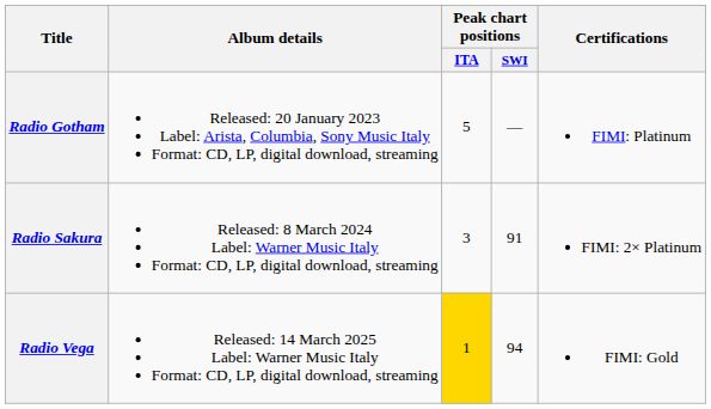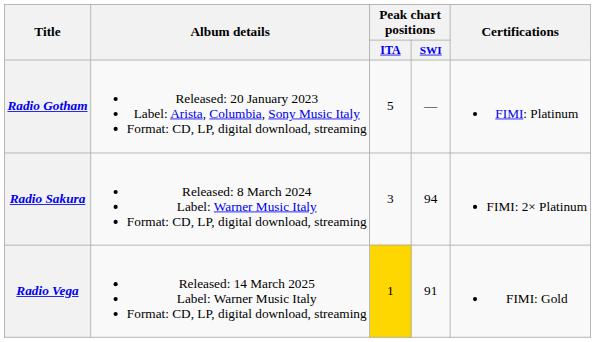 <table class="wikitable plainrowheaders" style="text-align:center;">
 <tr>
 <th scope="col" rowspan="2">Title</th>
 <th scope="col" rowspan="2">Album details</th>
 <th scope="col" colspan="2">Peak chart positions</th>
 <th scope="col" rowspan="2">Certifications</th>
 </tr>
 <tr>
 <th scope="col" style="width:3em;font-size:90%;"><a href='#'>ITA</a><br></th>
 <th scope="col" style="width:3em;font-size:85%;"><a href='#'>SWI</a><br></th>
 </tr>
 <tr>
 <th scope="row"><em><a href='#'>Radio Gotham</a></em></th>
 <td><br><ul><li>Released: 20 January 2023</li><li>Label: <a href='#'>Arista</a>, <a href='#'>Columbia</a>, <a href='#'>Sony Music Italy</a></li><li>Format: CD, LP, digital download, streaming</li></ul></td>
 <td>5</td>
 <td>—</td>
 <td><br><ul><li><a href='#'>FIMI</a>: Platinum</li></ul></td>
 </tr>
 <tr>
 <th scope="row"><em><a href='#'>Radio Sakura</a></em></th>
 <td><br><ul><li>Released: 8 March 2024</li><li>Label: <a href='#'>Warner Music Italy</a></li><li>Format: CD, LP, digital download, streaming</li></ul></td>
 <td>3</td>
-<td>91</td>
+<td>94</td>
 <td><br><ul><li>FIMI: 2× Platinum</li></ul></td>
 </tr>
 <tr>
 <th scope="row"><em><a href='#'>Radio Vega</a></em></th>
 <td><br><ul><li>Released: 14 March 2025</li><li>Label: Warner Music Italy</li><li>Format: CD, LP, digital download, streaming</li></ul></td>
 <td style="background: gold;">1</td>
-<td>94</td>
+<td>91</td>
 <td><br><ul><li>FIMI: Gold</li></ul></td>
 </tr>
 </table>
